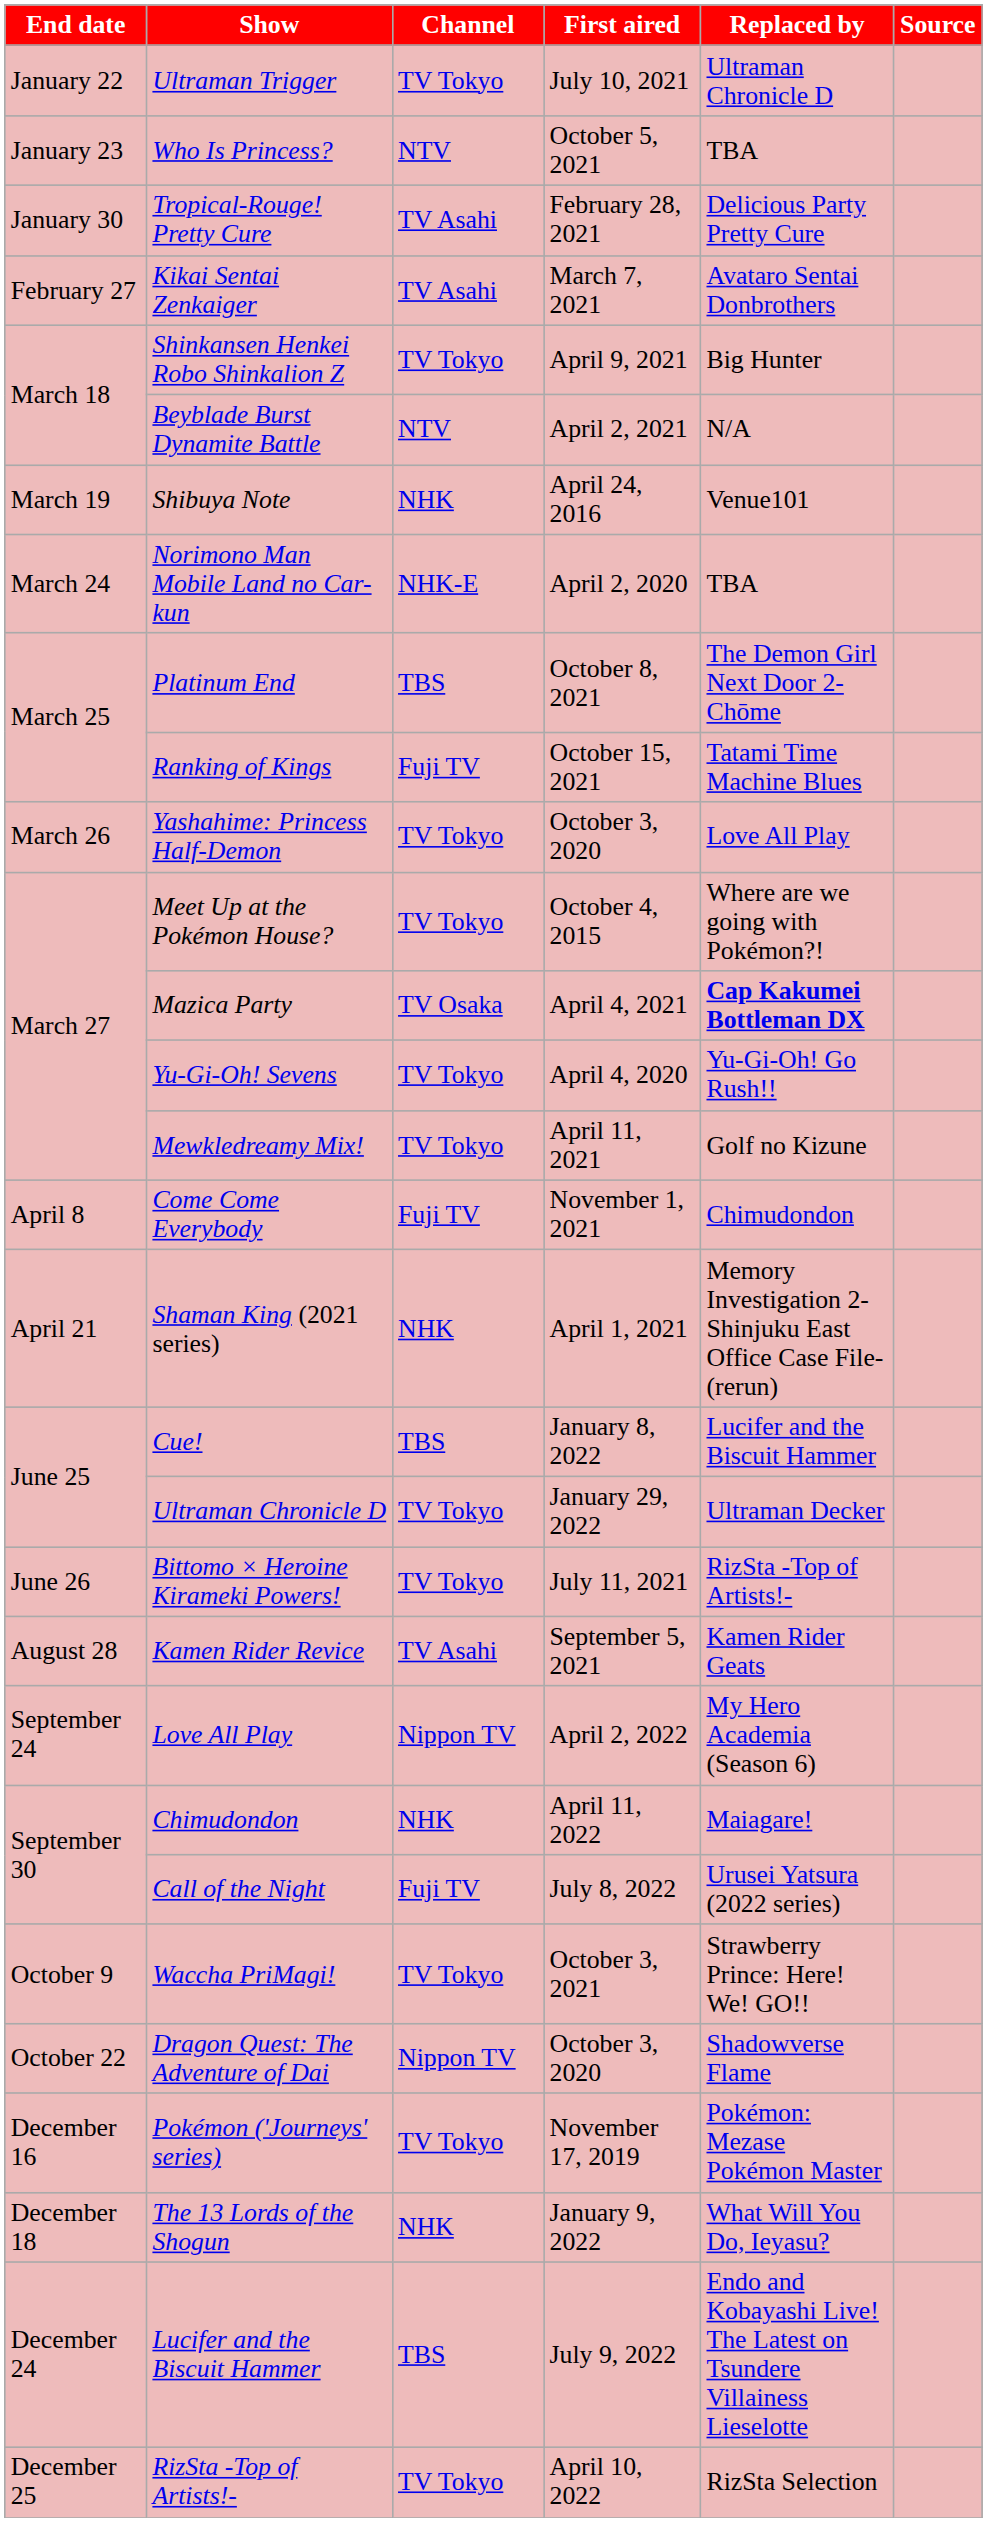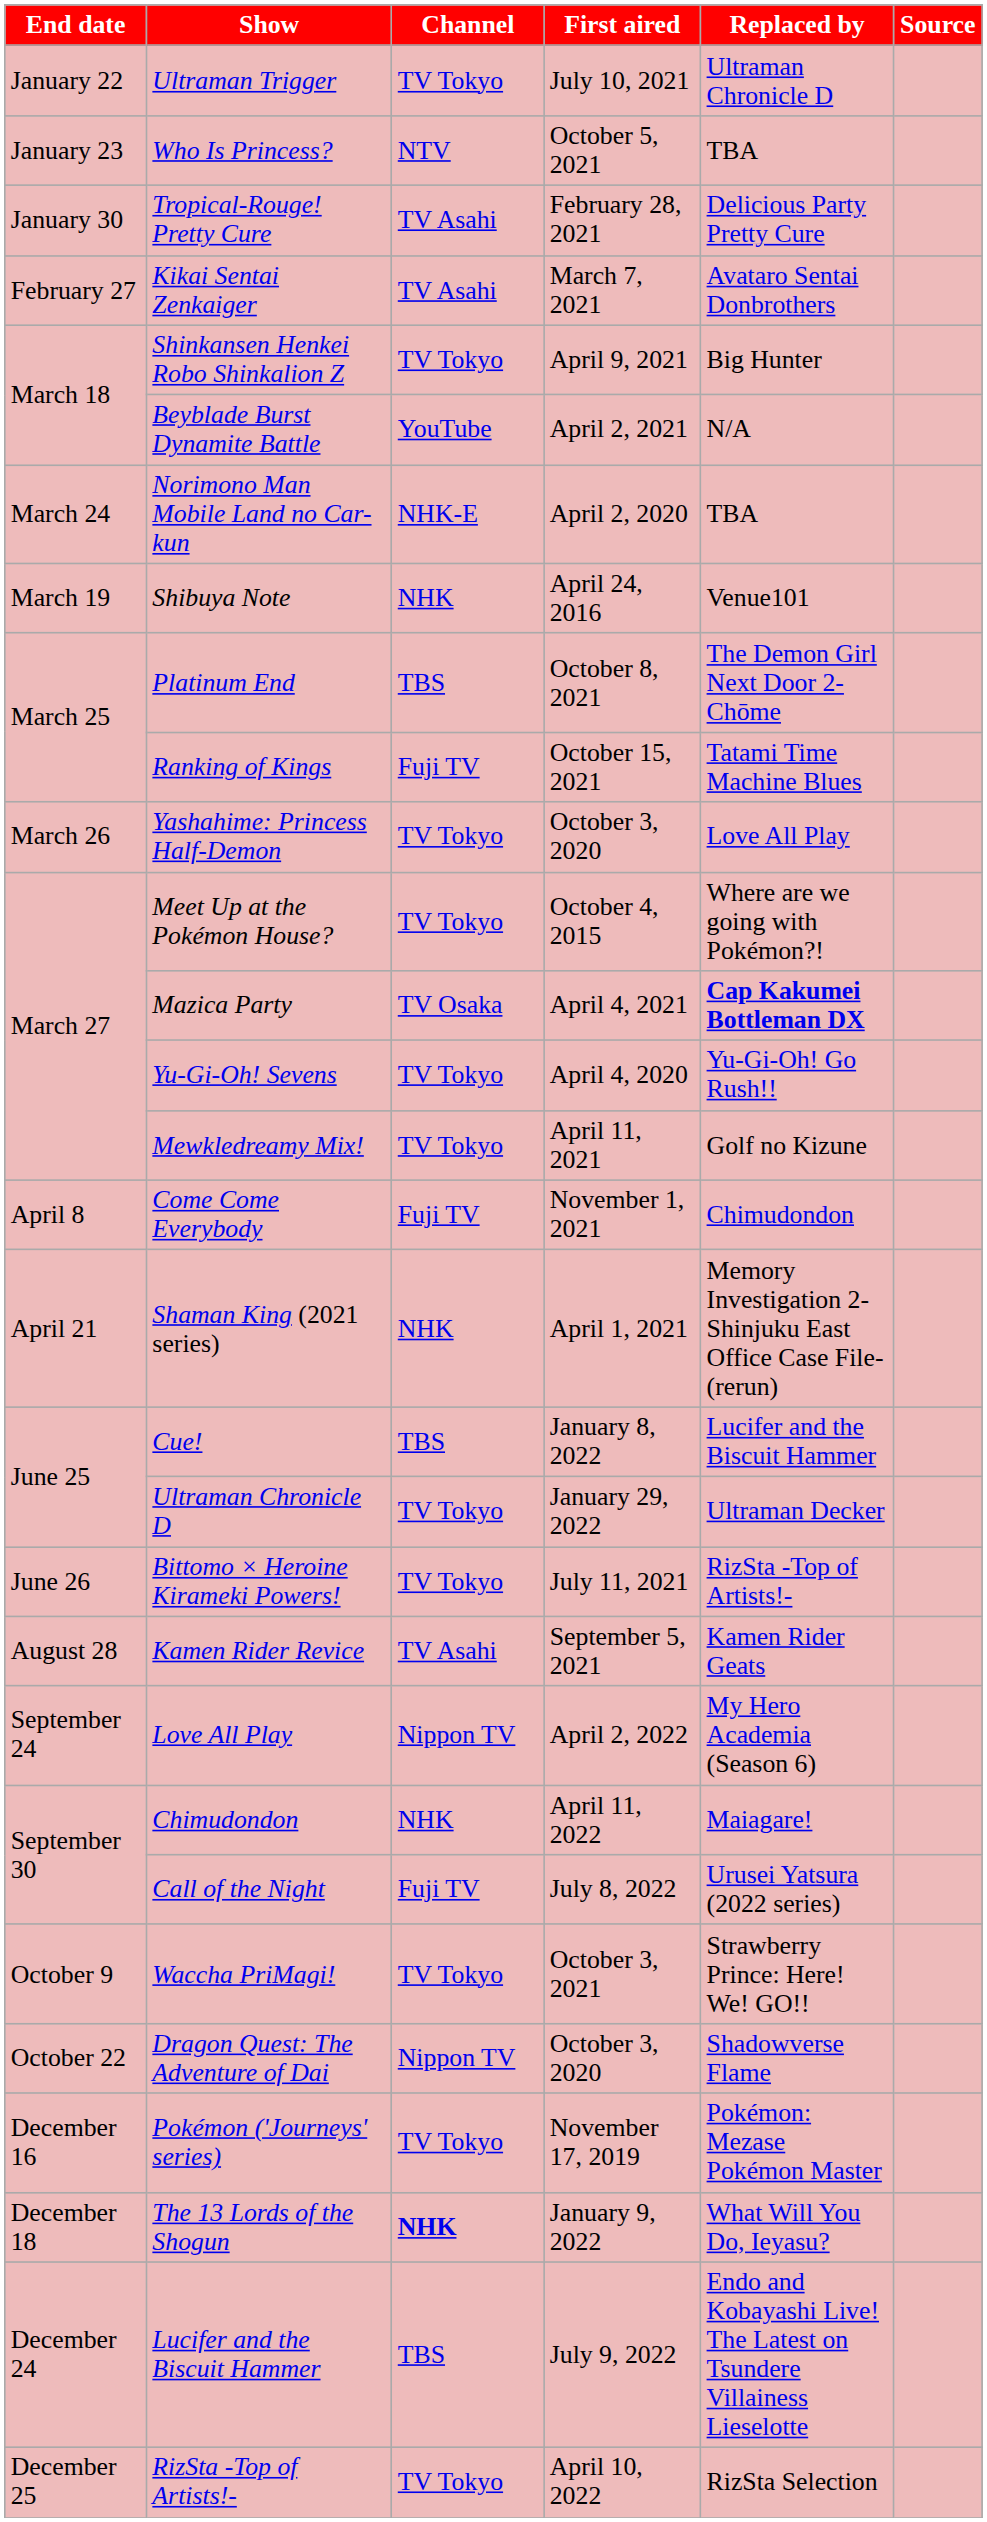 <table class="wikitable" style="background:#EBB">
 <tr>
 <th style="background:red; color:white; width:120px;">End date</th>
 <th style="background:red; color:white; width:300px;">Show</th>
 <th style="background:red; color:white; width:180px;">Channel</th>
 <th style="background:red; color:white; width:160px;">First aired</th>
 <th style="background:red; color:white; width:180px;">Replaced by</th>
 <th style="background:red; color:white; width:50px;">Source</th>
 </tr>
 <tr>
 <td>January 22</td>
 <td><em><a href='#'>Ultraman Trigger</a></em></td>
 <td><a href='#'>TV Tokyo</a></td>
 <td>July 10, 2021</td>
 <td><a href='#'>Ultraman Chronicle D</a></td>
 <td></td>
 </tr>
 <tr>
 <td>January 23</td>
 <td><em><a href='#'>Who Is Princess?</a></em></td>
 <td><a href='#'>NTV</a></td>
 <td>October 5, 2021</td>
 <td>TBA</td>
 <td></td>
 </tr>
 <tr>
 <td>January 30</td>
 <td><em><a href='#'>Tropical-Rouge! Pretty Cure</a></em></td>
 <td><a href='#'>TV Asahi</a></td>
 <td>February 28, 2021</td>
 <td><a href='#'>Delicious Party Pretty Cure</a></td>
 <td></td>
 </tr>
 <tr>
 <td>February 27</td>
 <td><em><a href='#'>Kikai Sentai Zenkaiger</a></em></td>
 <td><a href='#'>TV Asahi</a></td>
 <td>March 7, 2021</td>
 <td><a href='#'>Avataro Sentai Donbrothers</a></td>
 <td></td>
 </tr>
 <tr>
 <td rowspan="2">March 18</td>
 <td><em><a href='#'>Shinkansen Henkei Robo Shinkalion Z</a></em></td>
 <td><a href='#'>TV Tokyo</a></td>
 <td>April 9, 2021</td>
 <td>Big Hunter</td>
 <td></td>
 </tr>
 <tr>
 <td><em><a href='#'>Beyblade Burst Dynamite Battle</a></em></td>
-<td><a href='#'>NTV</a></td>
+<td><a href='#'>YouTube</a></td>
 <td>April 2, 2021</td>
 <td>N/A</td>
+<td></td>
+</tr>
+<tr>
+<td>March 24</td>
+<td><em><a href='#'>Norimono Man Mobile Land no Car-kun</a></em></td>
+<td><a href='#'>NHK-E</a></td>
+<td>April 2, 2020</td>
+<td>TBA</td>
 <td></td>
 </tr>
 <tr>
 <td>March 19</td>
 <td><em>Shibuya Note</em></td>
 <td><a href='#'>NHK</a></td>
 <td>April 24, 2016</td>
 <td>Venue101</td>
-<td></td>
-</tr>
-<tr>
-<td>March 24</td>
-<td><em><a href='#'>Norimono Man Mobile Land no Car-kun</a></em></td>
-<td><a href='#'>NHK-E</a></td>
-<td>April 2, 2020</td>
-<td>TBA</td>
 <td></td>
 </tr>
 <tr>
 <td rowspan="2">March 25</td>
 <td><em><a href='#'>Platinum End</a></em></td>
 <td><a href='#'>TBS</a></td>
 <td>October 8, 2021</td>
 <td><a href='#'>The Demon Girl Next Door 2-Chōme</a></td>
 <td></td>
 </tr>
 <tr>
 <td><em><a href='#'>Ranking of Kings</a></em></td>
 <td><a href='#'>Fuji TV</a></td>
 <td>October 15, 2021</td>
 <td><a href='#'>Tatami Time Machine Blues</a></td>
 <td></td>
 </tr>
 <tr>
 <td>March 26</td>
 <td><em><a href='#'>Yashahime: Princess Half-Demon</a></em></td>
 <td><a href='#'>TV Tokyo</a></td>
 <td>October 3, 2020</td>
 <td><a href='#'>Love All Play</a></td>
 <td></td>
 </tr>
 <tr>
 <td rowspan="4">March 27</td>
 <td><em>Meet Up at the Pokémon House?</em></td>
 <td><a href='#'>TV Tokyo</a></td>
 <td>October 4, 2015</td>
 <td>Where are we going with Pokémon?!</td>
 <td></td>
 </tr>
 <tr>
 <td><em>Mazica Party</em></td>
 <td><a href='#'>TV Osaka</a></td>
 <td>April 4, 2021</td>
 <td><strong><a href='#'>Cap Kakumei Bottleman DX</a></strong></td>
 <td></td>
 </tr>
 <tr>
 <td><em><a href='#'>Yu-Gi-Oh! Sevens</a></em></td>
 <td><a href='#'>TV Tokyo</a></td>
 <td>April 4, 2020</td>
 <td><a href='#'>Yu-Gi-Oh! Go Rush!!</a></td>
 <td></td>
 </tr>
 <tr>
 <td><em><a href='#'>Mewkledreamy Mix!</a></em></td>
 <td><a href='#'>TV Tokyo</a></td>
 <td>April 11, 2021</td>
 <td>Golf no Kizune</td>
 <td></td>
 </tr>
 <tr>
 <td>April 8</td>
 <td><em><a href='#'>Come Come Everybody</a></em></td>
 <td><a href='#'>Fuji TV</a></td>
 <td>November 1, 2021</td>
 <td><a href='#'>Chimudondon</a></td>
 <td></td>
 </tr>
 <tr>
 <td>April 21</td>
 <td><em><a href='#'>Shaman King</a></em> (2021 series)</td>
 <td><a href='#'>NHK</a></td>
 <td>April 1, 2021</td>
 <td>Memory Investigation 2-Shinjuku East Office Case File- (rerun)</td>
 <td></td>
 </tr>
 <tr>
 <td rowspan="2">June 25</td>
 <td><em><a href='#'>Cue!</a></em></td>
 <td><a href='#'>TBS</a></td>
 <td>January 8, 2022</td>
 <td><a href='#'>Lucifer and the Biscuit Hammer</a></td>
 <td></td>
 </tr>
 <tr>
 <td><em><a href='#'>Ultraman Chronicle D</a></em></td>
 <td><a href='#'>TV Tokyo</a></td>
 <td>January 29, 2022</td>
 <td><a href='#'>Ultraman Decker</a></td>
 <td></td>
 </tr>
 <tr>
 <td>June 26</td>
 <td><em><a href='#'>Bittomo × Heroine Kirameki Powers!</a></em></td>
 <td><a href='#'>TV Tokyo</a></td>
 <td>July 11, 2021</td>
 <td><a href='#'>RizSta -Top of Artists!-</a><br></td>
 <td></td>
 </tr>
 <tr>
 <td>August 28</td>
 <td><em><a href='#'>Kamen Rider Revice</a></em></td>
 <td><a href='#'>TV Asahi</a></td>
 <td>September 5, 2021</td>
 <td><a href='#'>Kamen Rider Geats</a></td>
 <td></td>
 </tr>
 <tr>
 <td>September 24</td>
 <td><em><a href='#'>Love All Play</a></em></td>
 <td><a href='#'>Nippon TV</a></td>
 <td>April 2, 2022</td>
 <td><a href='#'>My Hero Academia</a> (Season 6)</td>
 <td></td>
 </tr>
 <tr>
 <td rowspan="2">September 30</td>
 <td><em><a href='#'>Chimudondon</a></em></td>
 <td><a href='#'>NHK</a></td>
 <td>April 11, 2022</td>
 <td><a href='#'>Maiagare!</a></td>
 <td></td>
 </tr>
 <tr>
 <td><em><a href='#'>Call of the Night</a></em></td>
 <td><a href='#'>Fuji TV</a></td>
 <td>July 8, 2022</td>
 <td><a href='#'>Urusei Yatsura</a> (2022 series)</td>
 <td></td>
 </tr>
 <tr>
 <td>October 9</td>
 <td><em><a href='#'>Waccha PriMagi!</a></em></td>
 <td><a href='#'>TV Tokyo</a></td>
 <td>October 3, 2021</td>
 <td>Strawberry Prince: Here! We! GO!!</td>
 <td></td>
 </tr>
 <tr>
 <td>October 22</td>
 <td><em><a href='#'>Dragon Quest: The Adventure of Dai</a></em></td>
 <td><a href='#'>Nippon TV</a></td>
 <td>October 3, 2020</td>
 <td><a href='#'>Shadowverse Flame</a></td>
 <td></td>
 </tr>
 <tr>
 <td>December 16</td>
 <td><em><a href='#'>Pokémon ('Journeys' series)</a></em></td>
 <td><a href='#'>TV Tokyo</a></td>
 <td>November 17, 2019</td>
 <td><a href='#'>Pokémon: Mezase Pokémon Master</a></td>
 <td></td>
 </tr>
 <tr>
 <td>December 18</td>
 <td><em><a href='#'>The 13 Lords of the Shogun</a></em></td>
-<td><a href='#'>NHK</a></td>
+<td><strong><a href='#'>NHK</a></strong></td>
 <td>January 9, 2022</td>
 <td><a href='#'>What Will You Do, Ieyasu?</a></td>
 <td></td>
 </tr>
 <tr>
 <td>December 24</td>
 <td><em><a href='#'>Lucifer and the Biscuit Hammer</a></em></td>
 <td><a href='#'>TBS</a></td>
 <td>July 9, 2022</td>
 <td><a href='#'>Endo and Kobayashi Live! The Latest on Tsundere Villainess Lieselotte</a></td>
 <td></td>
 </tr>
 <tr>
 <td>December 25</td>
 <td><em><a href='#'>RizSta -Top of Artists!-</a></em></td>
 <td><a href='#'>TV Tokyo</a></td>
 <td>April 10, 2022</td>
 <td>RizSta Selection</td>
 </tr>
 </table>
